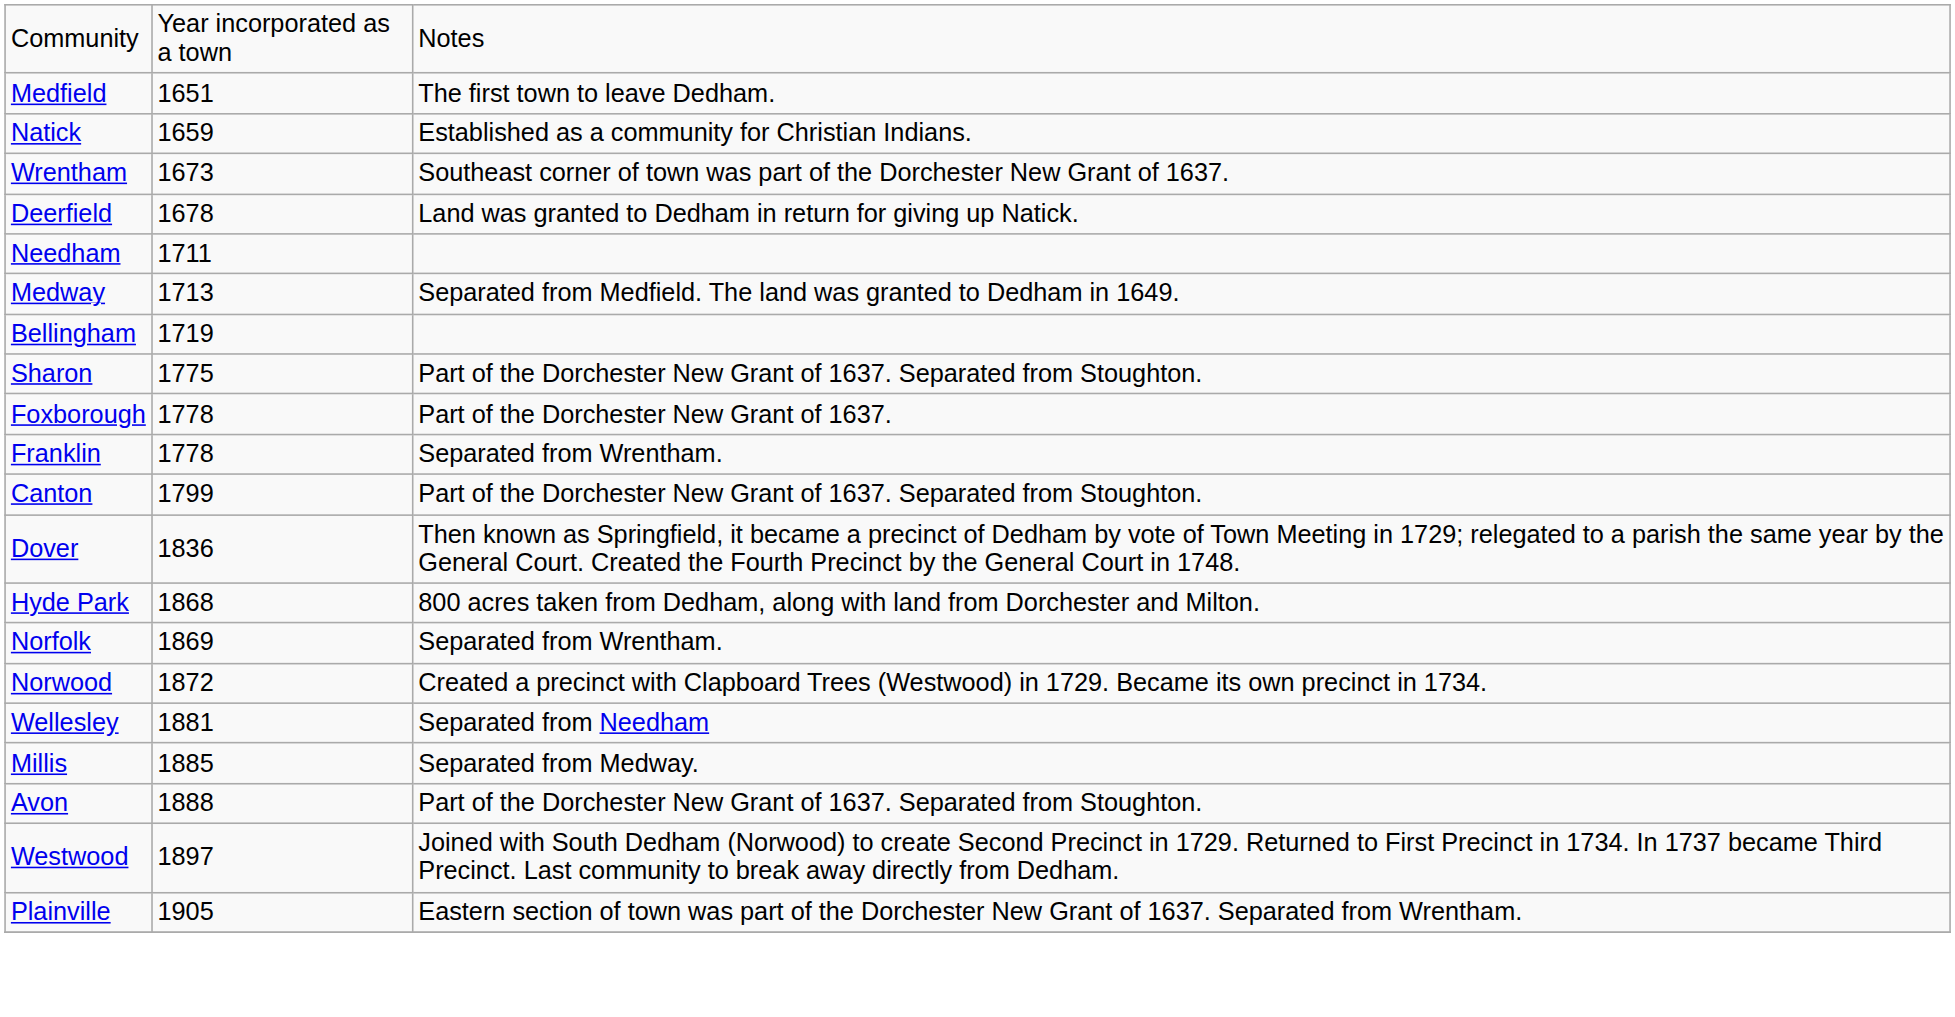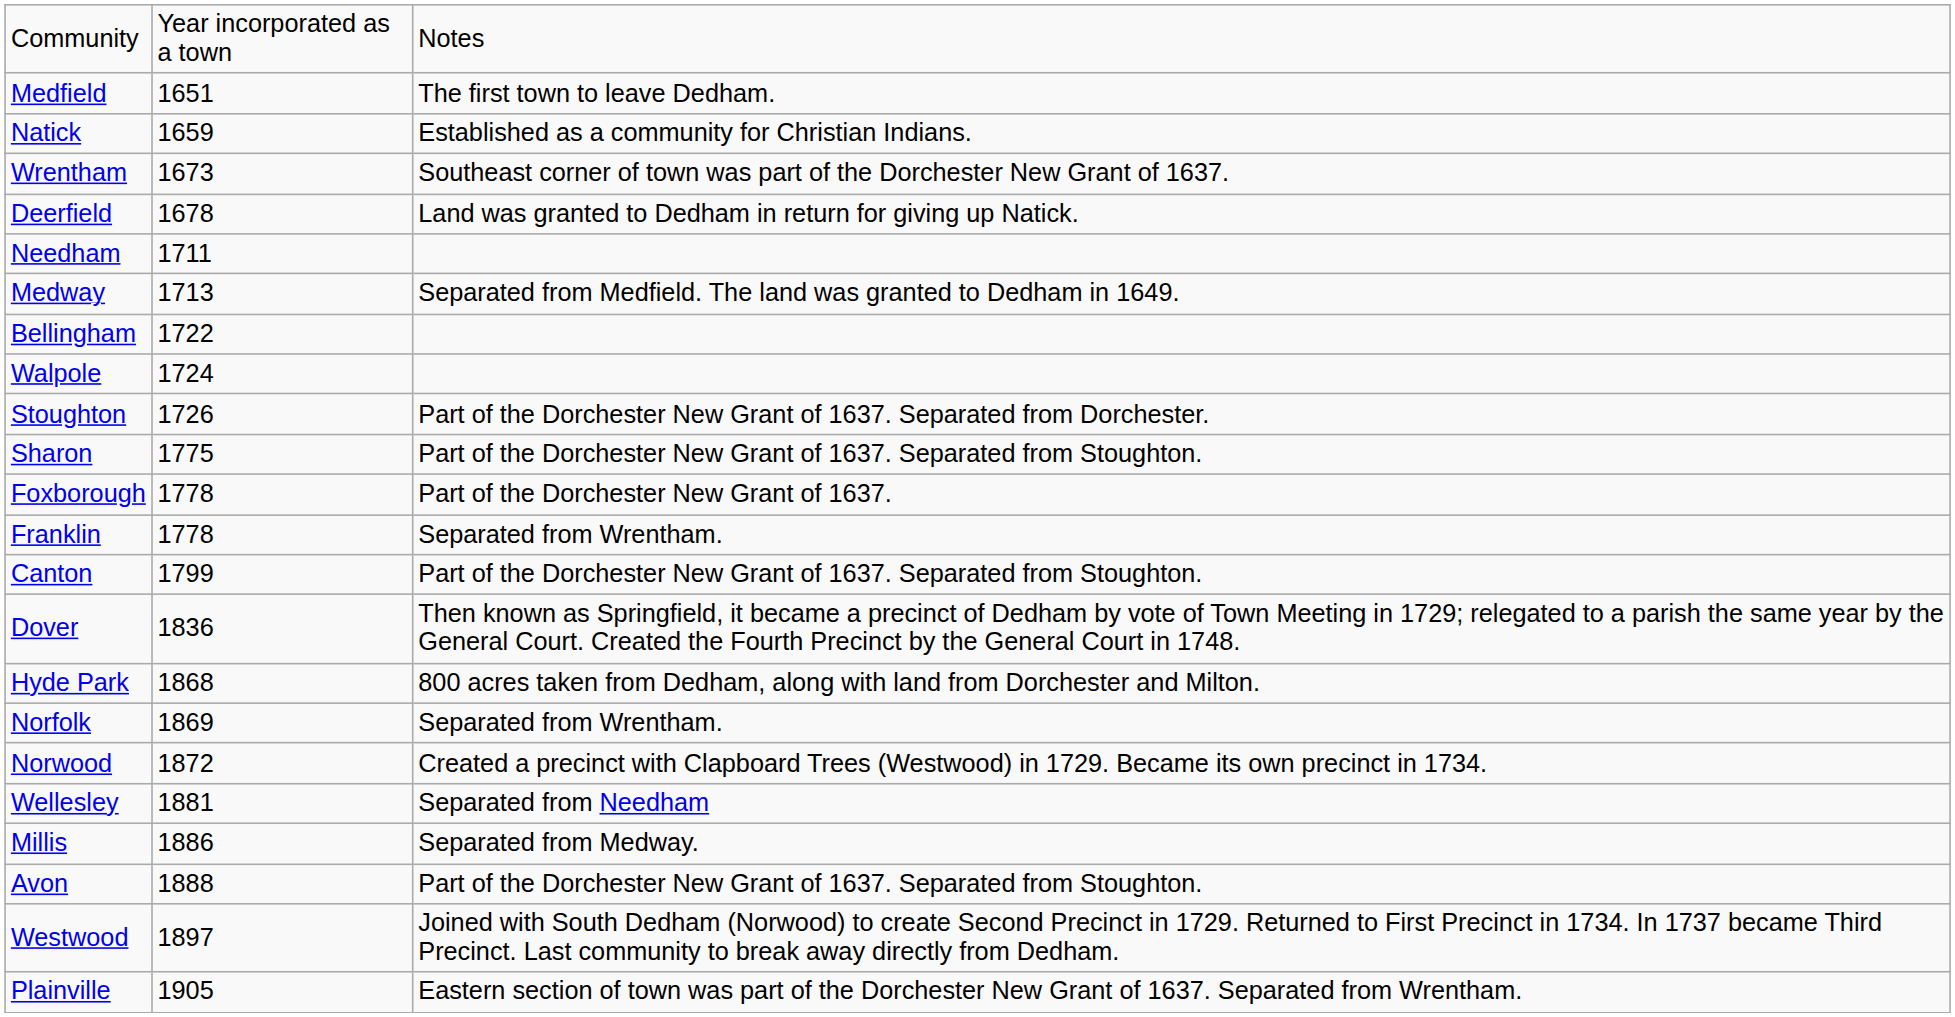 <table class="wikitable" style="margin-left: 1em">
 <tr>
 <td>Community</td>
 <td>Year incorporated as a town</td>
 <td>Notes</td>
 </tr>
 <tr>
 <td><a href='#'>Medfield</a></td>
 <td>1651</td>
 <td>The first town to leave Dedham.</td>
 </tr>
 <tr>
 <td><a href='#'>Natick</a></td>
 <td>1659</td>
 <td>Established as a community for Christian Indians.</td>
 </tr>
 <tr>
 <td><a href='#'>Wrentham</a></td>
 <td>1673</td>
 <td>Southeast corner of town was part of the Dorchester New Grant of 1637.</td>
 </tr>
 <tr>
 <td><a href='#'>Deerfield</a></td>
 <td>1678</td>
 <td>Land was granted to Dedham in return for giving up Natick.</td>
 </tr>
 <tr>
 <td><a href='#'>Needham</a></td>
 <td>1711</td>
 <td></td>
 </tr>
 <tr>
 <td><a href='#'>Medway</a></td>
 <td>1713</td>
 <td>Separated from Medfield. The land was granted to Dedham in 1649.</td>
 </tr>
 <tr>
 <td><a href='#'>Bellingham</a></td>
-<td>1719</td>
+<td>1722</td>
 <td></td>
+</tr>
+<tr>
+<td><a href='#'>Walpole</a></td>
+<td>1724</td>
+<td></td>
+</tr>
+<tr>
+<td><a href='#'>Stoughton</a></td>
+<td>1726</td>
+<td>Part of the Dorchester New Grant of 1637. Separated from Dorchester.</td>
 </tr>
 <tr>
 <td><a href='#'>Sharon</a></td>
 <td>1775</td>
 <td>Part of the Dorchester New Grant of 1637. Separated from Stoughton.</td>
 </tr>
 <tr>
 <td><a href='#'>Foxborough</a></td>
 <td>1778</td>
 <td>Part of the Dorchester New Grant of 1637.</td>
 </tr>
 <tr>
 <td><a href='#'>Franklin</a></td>
 <td>1778</td>
 <td>Separated from Wrentham.</td>
 </tr>
 <tr>
 <td><a href='#'>Canton</a></td>
 <td>1799</td>
 <td>Part of the Dorchester New Grant of 1637. Separated from Stoughton.</td>
 </tr>
 <tr>
 <td><a href='#'>Dover</a></td>
 <td>1836</td>
 <td>Then known as Springfield, it became a precinct of Dedham by vote of Town Meeting in 1729; relegated to a parish the same year by the General Court. Created the Fourth Precinct by the General Court in 1748.</td>
 </tr>
 <tr>
 <td><a href='#'>Hyde Park</a></td>
 <td>1868</td>
 <td>800 acres taken from Dedham, along with land from Dorchester and Milton.</td>
 </tr>
 <tr>
 <td><a href='#'>Norfolk</a></td>
 <td>1869</td>
 <td>Separated from Wrentham.</td>
 </tr>
 <tr>
 <td><a href='#'>Norwood</a></td>
 <td>1872</td>
 <td>Created a precinct with Clapboard Trees (Westwood) in 1729. Became its own precinct in 1734.</td>
 </tr>
 <tr>
 <td><a href='#'>Wellesley</a></td>
 <td>1881</td>
 <td>Separated from <a href='#'>Needham</a></td>
 </tr>
 <tr>
 <td><a href='#'>Millis</a></td>
-<td>1885</td>
+<td>1886</td>
 <td>Separated from Medway.</td>
 </tr>
 <tr>
 <td><a href='#'>Avon</a></td>
 <td>1888</td>
 <td>Part of the Dorchester New Grant of 1637. Separated from Stoughton.</td>
 </tr>
 <tr>
 <td><a href='#'>Westwood</a></td>
 <td>1897</td>
 <td>Joined with South Dedham (Norwood) to create Second Precinct in 1729. Returned to First Precinct in 1734. In 1737 became Third Precinct. Last community to break away directly from Dedham.</td>
 </tr>
 <tr>
 <td><a href='#'>Plainville</a></td>
 <td>1905</td>
 <td>Eastern section of town was part of the Dorchester New Grant of 1637. Separated from Wrentham.</td>
 </tr>
 <tr>
 </tr>
 </table>
